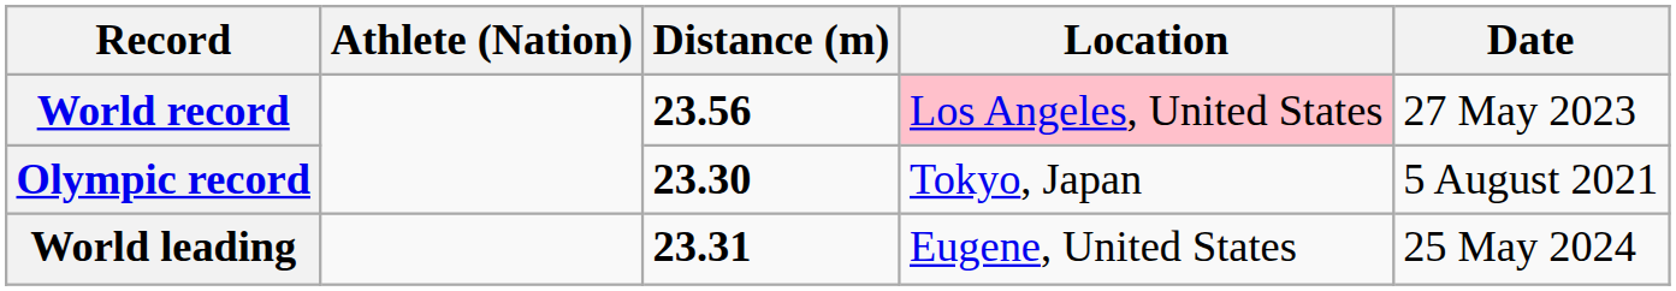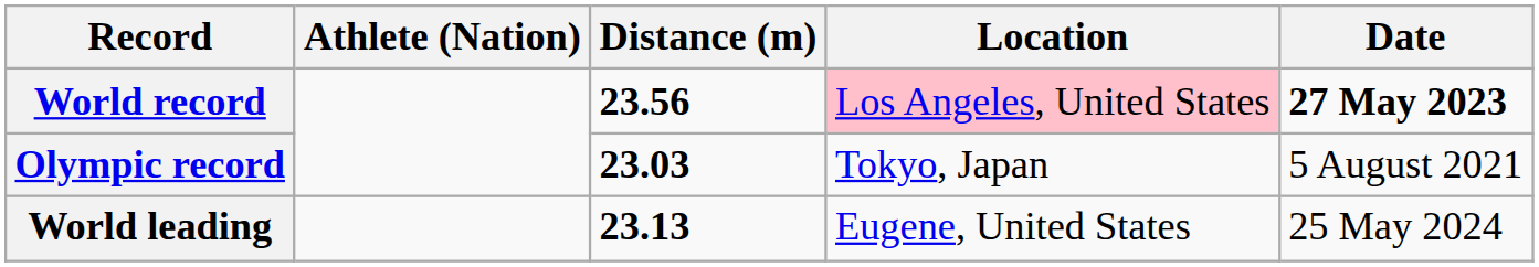 <table class="wikitable">
 <tr>
 <th>Record</th>
 <th>Athlete (Nation)</th>
 <th>Distance (m)</th>
 <th>Location</th>
 <th>Date</th>
 </tr>
 <tr>
 <th><a href='#'>World record</a></th>
 <td rowspan="2"></td>
 <td><strong>23.56</strong></td>
 <td style="background: pink;"><a href='#'>Los Angeles</a>, United States</td>
-<td>27 May 2023</td>
+<td><strong>27 May 2023</strong></td>
 </tr>
 <tr>
 <th><a href='#'>Olympic record</a></th>
-<td><strong>23.30</strong></td>
+<td><strong>23.03</strong></td>
 <td><a href='#'>Tokyo</a>, Japan</td>
 <td>5 August 2021</td>
 </tr>
 <tr>
 <th>World leading</th>
 <td></td>
-<td><strong>23.31</strong></td>
+<td><strong>23.13</strong></td>
 <td><a href='#'>Eugene</a>, United States</td>
 <td>25 May 2024</td>
 </tr>
 </table>
